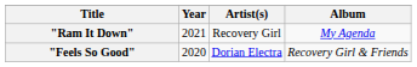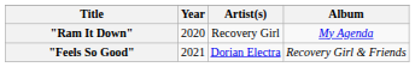 <table class="wikitable plainrowheaders" style="text-align:center;">
 <tr>
 </tr>
 <tr>
 <th scope="col" style="width:14em;">Title</th>
 <th scope="col">Year</th>
 <th scope="col">Artist(s)</th>
 <th scope="col">Album</th>
 </tr>
 <tr>
 <th scope="row">"Ram It Down"</th>
-<td>2021</td>
+<td>2020</td>
 <td>Recovery Girl </td>
 <td><em><a href='#'>My Agenda</a></em></td>
 </tr>
 <tr>
 <th scope="row">"Feels So Good"</th>
-<td>2020</td>
+<td>2021</td>
 <td><a href='#'>Dorian Electra</a> </td>
 <td><em>Recovery Girl & Friends</em></td>
 </tr>
 </table>
